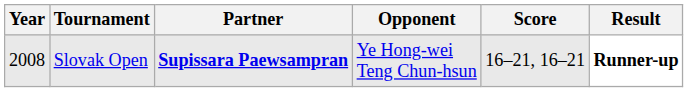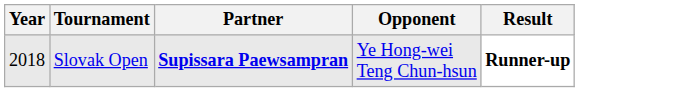 <table class="sortable wikitable" style="font-size: 90%;">
 <tr>
 <th>Year</th>
 <th>Tournament</th>
 <th>Partner</th>
 <th>Opponent</th>
-<th>Score</th>
 <th>Result</th>
 </tr>
 <tr style="background:#E9E9E9">
-<td align="center">2008</td>
+<td align="center">2018</td>
 <td align="left"><a href='#'>Slovak Open</a></td>
 <td align="left"><strong> <a href='#'>Supissara Paewsampran</a></strong></td>
 <td align="left"> <a href='#'>Ye Hong-wei</a> <br>  <a href='#'>Teng Chun-hsun</a></td>
-<td align="left">16–21, 16–21</td>
 <td style="text-align:left; background:white"> <strong>Runner-up</strong></td>
 </tr>
 </table>
